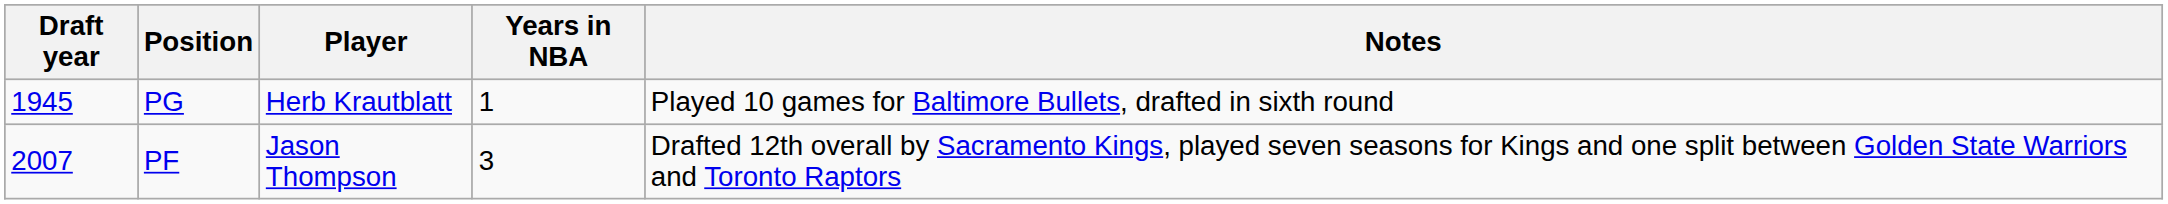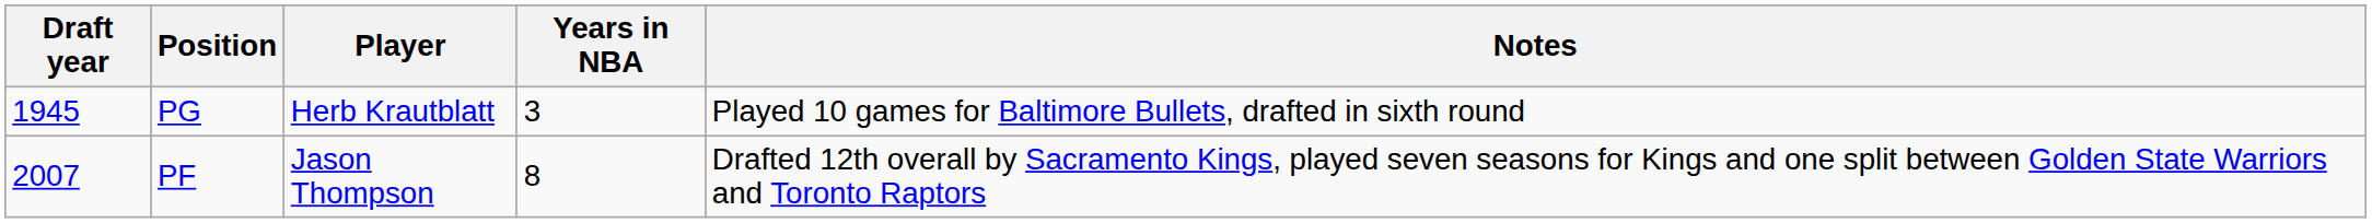 <table class="wikitable">
 <tr>
 <th>Draft year</th>
 <th>Position</th>
 <th>Player</th>
 <th>Years in NBA</th>
 <th>Notes</th>
 </tr>
 <tr>
 <td><a href='#'>1945</a></td>
 <td><a href='#'>PG</a></td>
 <td><a href='#'>Herb Krautblatt</a></td>
-<td>1</td>
+<td>3</td>
 <td>Played 10 games for <a href='#'>Baltimore Bullets</a>, drafted in sixth round</td>
 </tr>
 <tr>
 <td><a href='#'>2007</a></td>
 <td><a href='#'>PF</a></td>
 <td><a href='#'>Jason Thompson</a></td>
-<td>3</td>
+<td>8</td>
 <td>Drafted 12th overall by <a href='#'>Sacramento Kings</a>, played seven seasons for Kings and one split between <a href='#'>Golden State Warriors</a> and <a href='#'>Toronto Raptors</a></td>
 </tr>
 </table>
